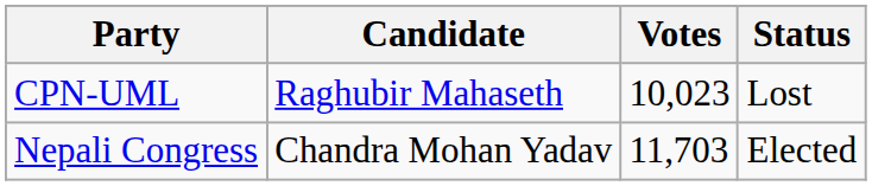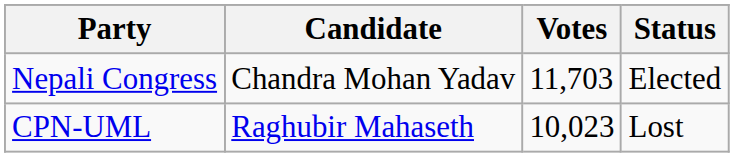 <table class="wikitable">
 <tr>
 <th>Party</th>
 <th>Candidate</th>
 <th>Votes</th>
 <th>Status</th>
 </tr>
 <tr>
+<td><a href='#'>Nepali Congress</a></td>
+<td>Chandra Mohan Yadav</td>
+<td>11,703</td>
+<td>Elected</td>
+</tr>
+<tr>
 <td><a href='#'>CPN-UML</a></td>
 <td><a href='#'>Raghubir Mahaseth</a></td>
 <td>10,023</td>
 <td>Lost</td>
 </tr>
-<tr>
-<td><a href='#'>Nepali Congress</a></td>
-<td>Chandra Mohan Yadav</td>
-<td>11,703</td>
-<td>Elected</td>
-</tr>
 </table>
